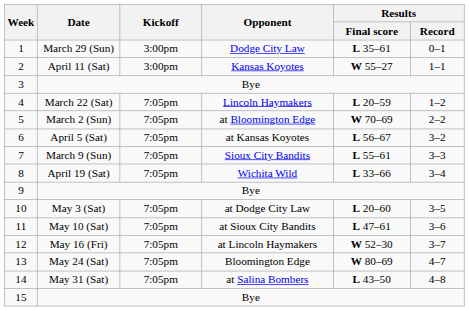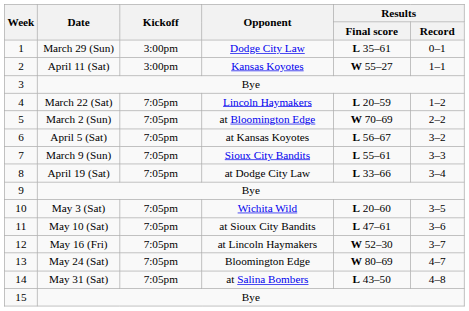 <table class="wikitable" style="text-align:center">
 <tr>
 <th rowspan="2" width="40">Week</th>
 <th rowspan="2" width="110">Date</th>
 <th rowspan="2" width="110">Kickoff</th>
 <th rowspan="2" width="180">Opponent</th>
 <th colspan="2" width="180">Results</th>
 </tr>
 <tr>
 <th>Final score</th>
 <th>Record</th>
 </tr>
 <tr>
 <td>1</td>
 <td>March 29 (Sun)</td>
 <td>3:00pm</td>
 <td><a href='#'>Dodge City Law</a></td>
 <td><strong>L</strong> 35–61</td>
 <td>0–1</td>
 </tr>
 <tr>
 <td>2</td>
 <td>April 11 (Sat)</td>
 <td>3:00pm</td>
 <td><a href='#'>Kansas Koyotes</a></td>
 <td><strong>W</strong> 55–27</td>
 <td>1–1</td>
 </tr>
 <tr>
 <td>3</td>
 <td colspan=5>Bye</td>
 </tr>
 <tr>
 <td>4</td>
 <td>March 22 (Sat)</td>
 <td>7:05pm</td>
 <td><a href='#'>Lincoln Haymakers</a></td>
 <td><strong>L</strong> 20–59</td>
 <td>1–2</td>
 </tr>
 <tr>
 <td>5</td>
 <td>March 2 (Sun)</td>
 <td>7:05pm</td>
 <td>at <a href='#'>Bloomington Edge</a></td>
 <td><strong>W</strong> 70–69</td>
 <td>2–2</td>
 </tr>
 <tr>
 <td>6</td>
 <td>April 5 (Sat)</td>
 <td>7:05pm</td>
 <td>at Kansas Koyotes</td>
 <td><strong>L</strong> 56–67</td>
 <td>3–2</td>
 </tr>
 <tr>
 <td>7</td>
 <td>March 9 (Sun)</td>
 <td>7:05pm</td>
 <td><a href='#'>Sioux City Bandits</a></td>
 <td><strong>L</strong> 55–61</td>
 <td>3–3</td>
 </tr>
 <tr>
 <td>8</td>
 <td>April 19 (Sat)</td>
 <td>7:05pm</td>
-<td><a href='#'>Wichita Wild</a></td>
+<td>at Dodge City Law</td>
 <td><strong>L</strong> 33–66</td>
 <td>3–4</td>
 </tr>
 <tr>
 <td>9</td>
 <td colspan=5>Bye</td>
 </tr>
 <tr>
 <td>10</td>
 <td>May 3 (Sat)</td>
 <td>7:05pm</td>
-<td>at Dodge City Law</td>
+<td><a href='#'>Wichita Wild</a></td>
 <td><strong>L</strong> 20–60</td>
 <td>3–5</td>
 </tr>
 <tr>
 <td>11</td>
 <td>May 10 (Sat)</td>
 <td>7:05pm</td>
 <td>at Sioux City Bandits</td>
 <td><strong>L</strong> 47–61</td>
 <td>3–6</td>
 </tr>
 <tr>
 <td>12</td>
 <td>May 16 (Fri)</td>
 <td>7:05pm</td>
 <td>at Lincoln Haymakers</td>
 <td><strong>W</strong> 52–30</td>
 <td>3–7</td>
 </tr>
 <tr>
 <td>13</td>
 <td>May 24 (Sat)</td>
 <td>7:05pm</td>
 <td>Bloomington Edge</td>
 <td><strong>W</strong> 80–69</td>
 <td>4–7</td>
 </tr>
 <tr>
 <td>14</td>
 <td>May 31 (Sat)</td>
 <td>7:05pm</td>
 <td>at <a href='#'>Salina Bombers</a></td>
 <td><strong>L</strong> 43–50</td>
 <td>4–8</td>
 </tr>
 <tr>
 <td>15</td>
 <td colspan=5>Bye</td>
 </tr>
 </table>
